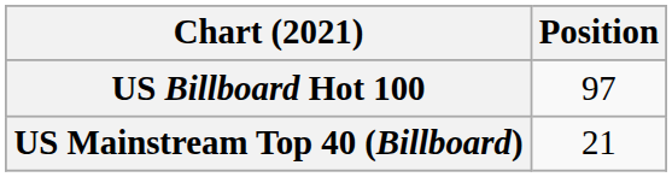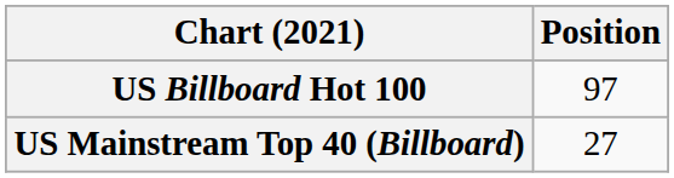 <table class="wikitable sortable plainrowheaders" style="text-align:center">
 <tr>
 <th scope="col">Chart (2021)</th>
 <th scope="col">Position</th>
 </tr>
 <tr>
 <th scope="row">US <em>Billboard</em> Hot 100</th>
 <td>97</td>
 </tr>
 <tr>
 <th scope="row">US Mainstream Top 40 (<em>Billboard</em>)</th>
-<td>21</td>
+<td>27</td>
 </tr>
 </table>
